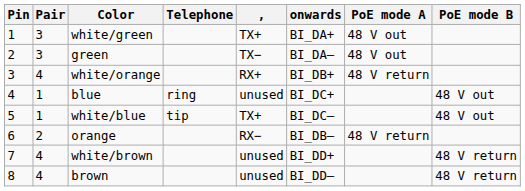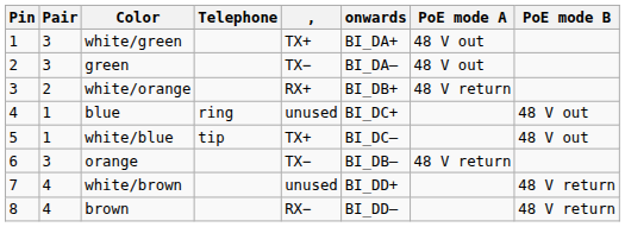 <table class="wikitable">
 <tr>
 <th>Pin</th>
 <th>Pair</th>
 <th>Color</th>
 <th>Telephone</th>
 <th>, </th>
 <th> onwards</th>
 <th>PoE mode A</th>
 <th>PoE mode B</th>
 </tr>
 <tr>
 <td>1</td>
 <td>3</td>
 <td> white/green</td>
 <td></td>
 <td>TX+</td>
 <td>BI_DA+</td>
 <td>48 V out</td>
 <td></td>
 </tr>
 <tr>
 <td>2</td>
 <td>3</td>
 <td> green</td>
 <td></td>
 <td>TX−</td>
 <td>BI_DA–</td>
 <td>48 V out</td>
 <td></td>
 </tr>
 <tr>
 <td>3</td>
-<td>4</td>
+<td>2</td>
 <td> white/orange</td>
 <td></td>
 <td>RX+</td>
 <td>BI_DB+</td>
 <td>48 V return</td>
 <td></td>
 </tr>
 <tr>
 <td>4</td>
 <td>1</td>
 <td> blue</td>
 <td>ring</td>
 <td>unused</td>
 <td>BI_DC+</td>
 <td></td>
 <td>48 V out</td>
 </tr>
 <tr>
 <td>5</td>
 <td>1</td>
 <td> white/blue</td>
 <td>tip</td>
 <td>TX+</td>
 <td>BI_DC–</td>
 <td></td>
 <td>48 V out</td>
 </tr>
 <tr>
 <td>6</td>
-<td>2</td>
+<td>3</td>
 <td> orange</td>
 <td></td>
-<td>RX−</td>
+<td>TX−</td>
 <td>BI_DB–</td>
 <td>48 V return</td>
 <td></td>
 </tr>
 <tr>
 <td>7</td>
 <td>4</td>
 <td> white/brown</td>
 <td></td>
 <td>unused</td>
 <td>BI_DD+</td>
 <td></td>
 <td>48 V return</td>
 </tr>
 <tr>
 <td>8</td>
 <td>4</td>
 <td> brown</td>
 <td></td>
-<td>unused</td>
+<td>RX−</td>
 <td>BI_DD–</td>
 <td></td>
 <td>48 V return</td>
 </tr>
 </table>
